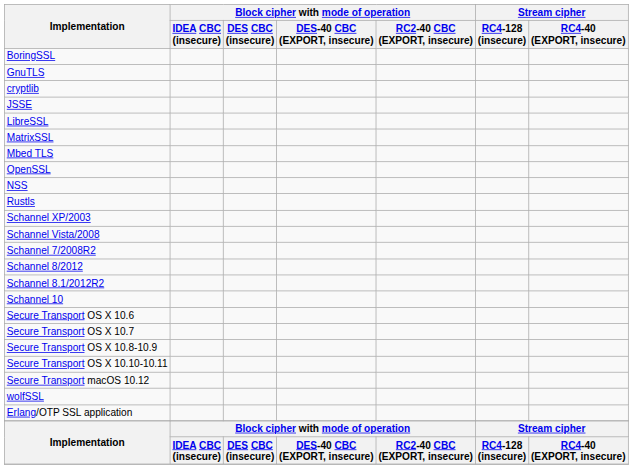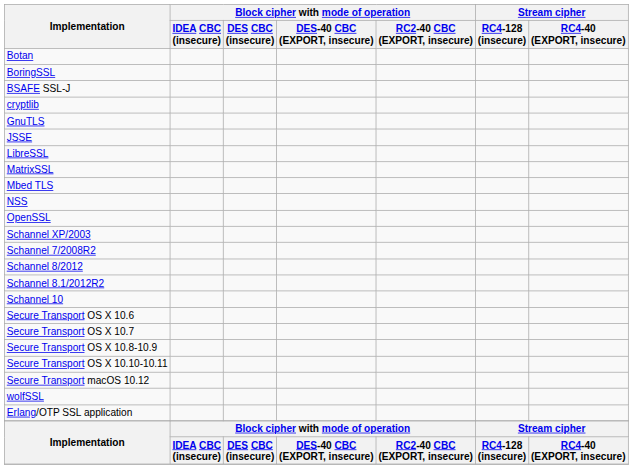 <table class="wikitable sortable sort-under" style="text-align: left; font-size: smaller">
 <tr>
 <th rowspan="2">Implementation</th>
 <th colspan="4"><a href='#'>Block cipher</a> with <a href='#'>mode of operation</a></th>
 <th colspan="2"><a href='#'>Stream cipher</a></th>
 </tr>
 <tr>
 <th><a href='#'>IDEA</a> <a href='#'>CBC</a><br>(insecure)</th>
 <th><a href='#'>DES</a> <a href='#'>CBC</a><br>(insecure)<br></th>
 <th><a href='#'>DES</a>-40 <a href='#'>CBC</a><br>(EXPORT, insecure)<br></th>
 <th><a href='#'>RC2</a>-40 <a href='#'>CBC</a><br>(EXPORT, insecure)<br></th>
 <th><a href='#'>RC4</a>-128<br>(insecure)<br></th>
 <th><a href='#'>RC4</a>-40<br>(EXPORT, insecure)<br></th>
 </tr>
 <tr>
+<td><a href='#'>Botan</a></td>
+<td></td>
+<td></td>
+<td></td>
+<td></td>
+<td></td>
+<td></td>
+</tr>
+<tr>
 <td><a href='#'>BoringSSL</a></td>
 <td></td>
 <td></td>
 <td></td>
 <td></td>
 <td></td>
 <td></td>
 </tr>
 <tr>
-<td><a href='#'>GnuTLS</a></td>
+<td><a href='#'>BSAFE</a> SSL-J</td>
 <td></td>
 <td></td>
 <td></td>
 <td></td>
 <td></td>
 <td></td>
 </tr>
 <tr>
 <td><a href='#'>cryptlib</a></td>
+<td></td>
+<td></td>
+<td></td>
+<td></td>
+<td></td>
+<td></td>
+</tr>
+<tr>
+<td><a href='#'>GnuTLS</a></td>
 <td></td>
 <td></td>
 <td></td>
 <td></td>
 <td></td>
 <td></td>
 </tr>
 <tr>
 <td><a href='#'>JSSE</a></td>
 <td></td>
 <td></td>
 <td></td>
 <td></td>
 <td></td>
 <td> </td>
 </tr>
 <tr>
 <td><a href='#'>LibreSSL</a></td>
 <td></td>
 <td></td>
 <td></td>
 <td></td>
 <td></td>
 <td></td>
 </tr>
 <tr>
 <td><a href='#'>MatrixSSL</a></td>
 <td></td>
 <td></td>
 <td></td>
 <td></td>
 <td></td>
 <td></td>
 </tr>
 <tr>
 <td><a href='#'>Mbed TLS</a></td>
 <td></td>
 <td></td>
 <td></td>
 <td></td>
 <td></td>
 <td></td>
 </tr>
 <tr>
+<td><a href='#'>NSS</a></td>
+<td></td>
+<td></td>
+<td></td>
+<td></td>
+<td></td>
+<td></td>
+</tr>
+<tr>
 <td><a href='#'>OpenSSL</a></td>
 <td></td>
 <td></td>
 <td></td>
 <td></td>
 <td></td>
 <td></td>
 </tr>
 <tr>
-<td><a href='#'>NSS</a></td>
-<td></td>
-<td></td>
-<td></td>
-<td></td>
-<td></td>
-<td></td>
-</tr>
-<tr>
-<td><a href='#'>Rustls</a></td>
-<td></td>
-<td></td>
-<td></td>
-<td></td>
-<td></td>
-<td></td>
-</tr>
-<tr>
 <td><a href='#'>Schannel XP/2003</a></td>
-<td></td>
-<td></td>
-<td></td>
-<td></td>
-<td></td>
-<td></td>
-</tr>
-<tr>
-<td><a href='#'>Schannel Vista/2008</a></td>
 <td></td>
 <td></td>
 <td></td>
 <td></td>
 <td></td>
 <td></td>
 </tr>
 <tr>
 <td><a href='#'>Schannel 7/2008R2</a></td>
 <td></td>
 <td></td>
 <td></td>
 <td></td>
 <td></td>
 <td></td>
 </tr>
 <tr>
 <td><a href='#'>Schannel 8/2012</a></td>
 <td></td>
 <td></td>
 <td></td>
 <td></td>
 <td></td>
 <td></td>
 </tr>
 <tr>
 <td><a href='#'>Schannel 8.1/2012R2</a></td>
 <td></td>
 <td></td>
 <td></td>
 <td></td>
 <td></td>
 <td></td>
 </tr>
 <tr>
 <td><a href='#'>Schannel 10</a></td>
 <td></td>
 <td></td>
 <td></td>
 <td></td>
 <td></td>
 <td></td>
 </tr>
 <tr>
 <td><a href='#'>Secure Transport</a> OS X 10.6</td>
 <td></td>
 <td></td>
 <td></td>
 <td></td>
 <td></td>
 <td></td>
 </tr>
 <tr>
 <td><a href='#'>Secure Transport</a> OS X 10.7</td>
 <td></td>
 <td></td>
 <td></td>
 <td></td>
 <td></td>
 <td></td>
 </tr>
 <tr>
 <td><a href='#'>Secure Transport</a> OS X 10.8-10.9</td>
 <td></td>
 <td></td>
 <td></td>
 <td></td>
 <td></td>
 <td></td>
 </tr>
 <tr>
 <td><a href='#'>Secure Transport</a> OS X 10.10-10.11</td>
 <td></td>
 <td></td>
 <td></td>
 <td></td>
 <td></td>
 <td></td>
 </tr>
 <tr>
 <td><a href='#'>Secure Transport</a> macOS 10.12</td>
 <td></td>
 <td></td>
 <td></td>
 <td></td>
 <td></td>
 <td></td>
 </tr>
 <tr>
 <td><a href='#'>wolfSSL</a></td>
 <td></td>
 <td></td>
 <td></td>
 <td></td>
 <td></td>
 <td></td>
 </tr>
 <tr>
 <td><a href='#'>Erlang</a>/OTP SSL application</td>
 <td></td>
 <td></td>
 <td></td>
 <td></td>
 <td></td>
 <td></td>
 </tr>
 <tr>
 </tr>
 <tr class="sortbottom">
 </tr>
 <tr>
 <th rowspan="2">Implementation</th>
 <th colspan="4"><a href='#'>Block cipher</a> with <a href='#'>mode of operation</a></th>
 <th colspan="2"><a href='#'>Stream cipher</a></th>
 </tr>
 <tr>
 <th><a href='#'>IDEA</a> <a href='#'>CBC</a><br>(insecure)</th>
 <th><a href='#'>DES</a> <a href='#'>CBC</a><br>(insecure)<br></th>
 <th><a href='#'>DES</a>-40 <a href='#'>CBC</a><br>(EXPORT, insecure)<br></th>
 <th><a href='#'>RC2</a>-40 <a href='#'>CBC</a><br>(EXPORT, insecure)<br></th>
 <th><a href='#'>RC4</a>-128<br>(insecure)<br></th>
 <th><a href='#'>RC4</a>-40<br>(EXPORT, insecure)<br></th>
 </tr>
 <tr>
 </tr>
 </table>
